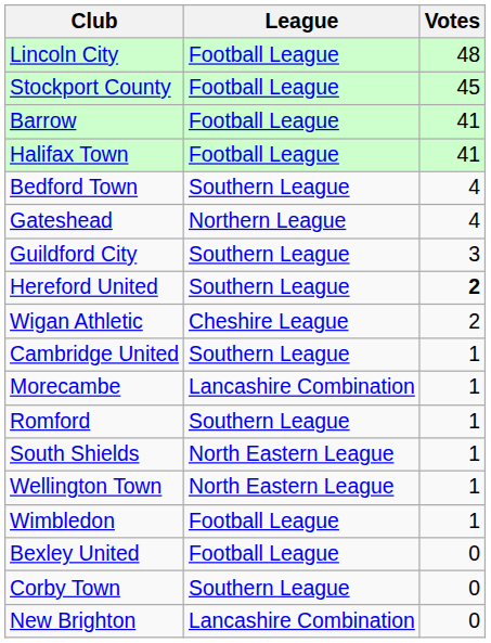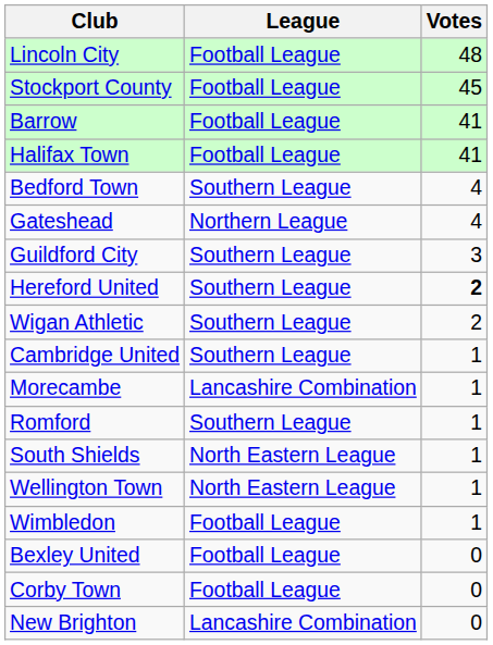 <table class=wikitable style=text-align:left>
 <tr>
 <th>Club</th>
 <th>League</th>
 <th>Votes</th>
 </tr>
 <tr bgcolor=ccffcc>
 <td><a href='#'>Lincoln City</a></td>
 <td><a href='#'>Football League</a></td>
 <td align=right>48</td>
 </tr>
 <tr bgcolor=ccffcc>
 <td><a href='#'>Stockport County</a></td>
 <td><a href='#'>Football League</a></td>
 <td align=right>45</td>
 </tr>
 <tr bgcolor=ccffcc>
 <td><a href='#'>Barrow</a></td>
 <td><a href='#'>Football League</a></td>
 <td align=right>41</td>
 </tr>
 <tr bgcolor=ccffcc>
 <td><a href='#'>Halifax Town</a></td>
 <td><a href='#'>Football League</a></td>
 <td align=right>41</td>
 </tr>
 <tr>
 <td><a href='#'>Bedford Town</a></td>
 <td><a href='#'>Southern League</a></td>
 <td align=right>4</td>
 </tr>
 <tr>
 <td><a href='#'>Gateshead</a></td>
 <td><a href='#'>Northern League</a></td>
 <td align=right>4</td>
 </tr>
 <tr>
 <td><a href='#'>Guildford City</a></td>
 <td><a href='#'>Southern League</a></td>
 <td align=right>3</td>
 </tr>
 <tr>
 <td><a href='#'>Hereford United</a></td>
 <td><a href='#'>Southern League</a></td>
 <td align=right><strong>2</strong></td>
 </tr>
 <tr>
 <td><a href='#'>Wigan Athletic</a></td>
-<td><a href='#'>Cheshire League</a></td>
+<td><a href='#'>Southern League</a></td>
 <td align=right>2</td>
 </tr>
 <tr>
 <td><a href='#'>Cambridge United</a></td>
 <td><a href='#'>Southern League</a></td>
 <td align=right>1</td>
 </tr>
 <tr>
 <td><a href='#'>Morecambe</a></td>
 <td><a href='#'>Lancashire Combination</a></td>
 <td align=right>1</td>
 </tr>
 <tr>
 <td><a href='#'>Romford</a></td>
 <td><a href='#'>Southern League</a></td>
 <td align=right>1</td>
 </tr>
 <tr>
 <td><a href='#'>South Shields</a></td>
 <td><a href='#'>North Eastern League</a></td>
 <td align=right>1</td>
 </tr>
 <tr>
 <td><a href='#'>Wellington Town</a></td>
 <td><a href='#'>North Eastern League</a></td>
 <td align=right>1</td>
 </tr>
 <tr>
 <td><a href='#'>Wimbledon</a></td>
 <td><a href='#'>Football League</a></td>
 <td align=right>1</td>
 </tr>
 <tr>
 <td><a href='#'>Bexley United</a></td>
 <td><a href='#'>Football League</a></td>
 <td align=right>0</td>
 </tr>
 <tr>
 <td><a href='#'>Corby Town</a></td>
-<td><a href='#'>Southern League</a></td>
+<td><a href='#'>Football League</a></td>
 <td align=right>0</td>
 </tr>
 <tr>
 <td><a href='#'>New Brighton</a></td>
 <td><a href='#'>Lancashire Combination</a></td>
 <td align=right>0</td>
 </tr>
 </table>
